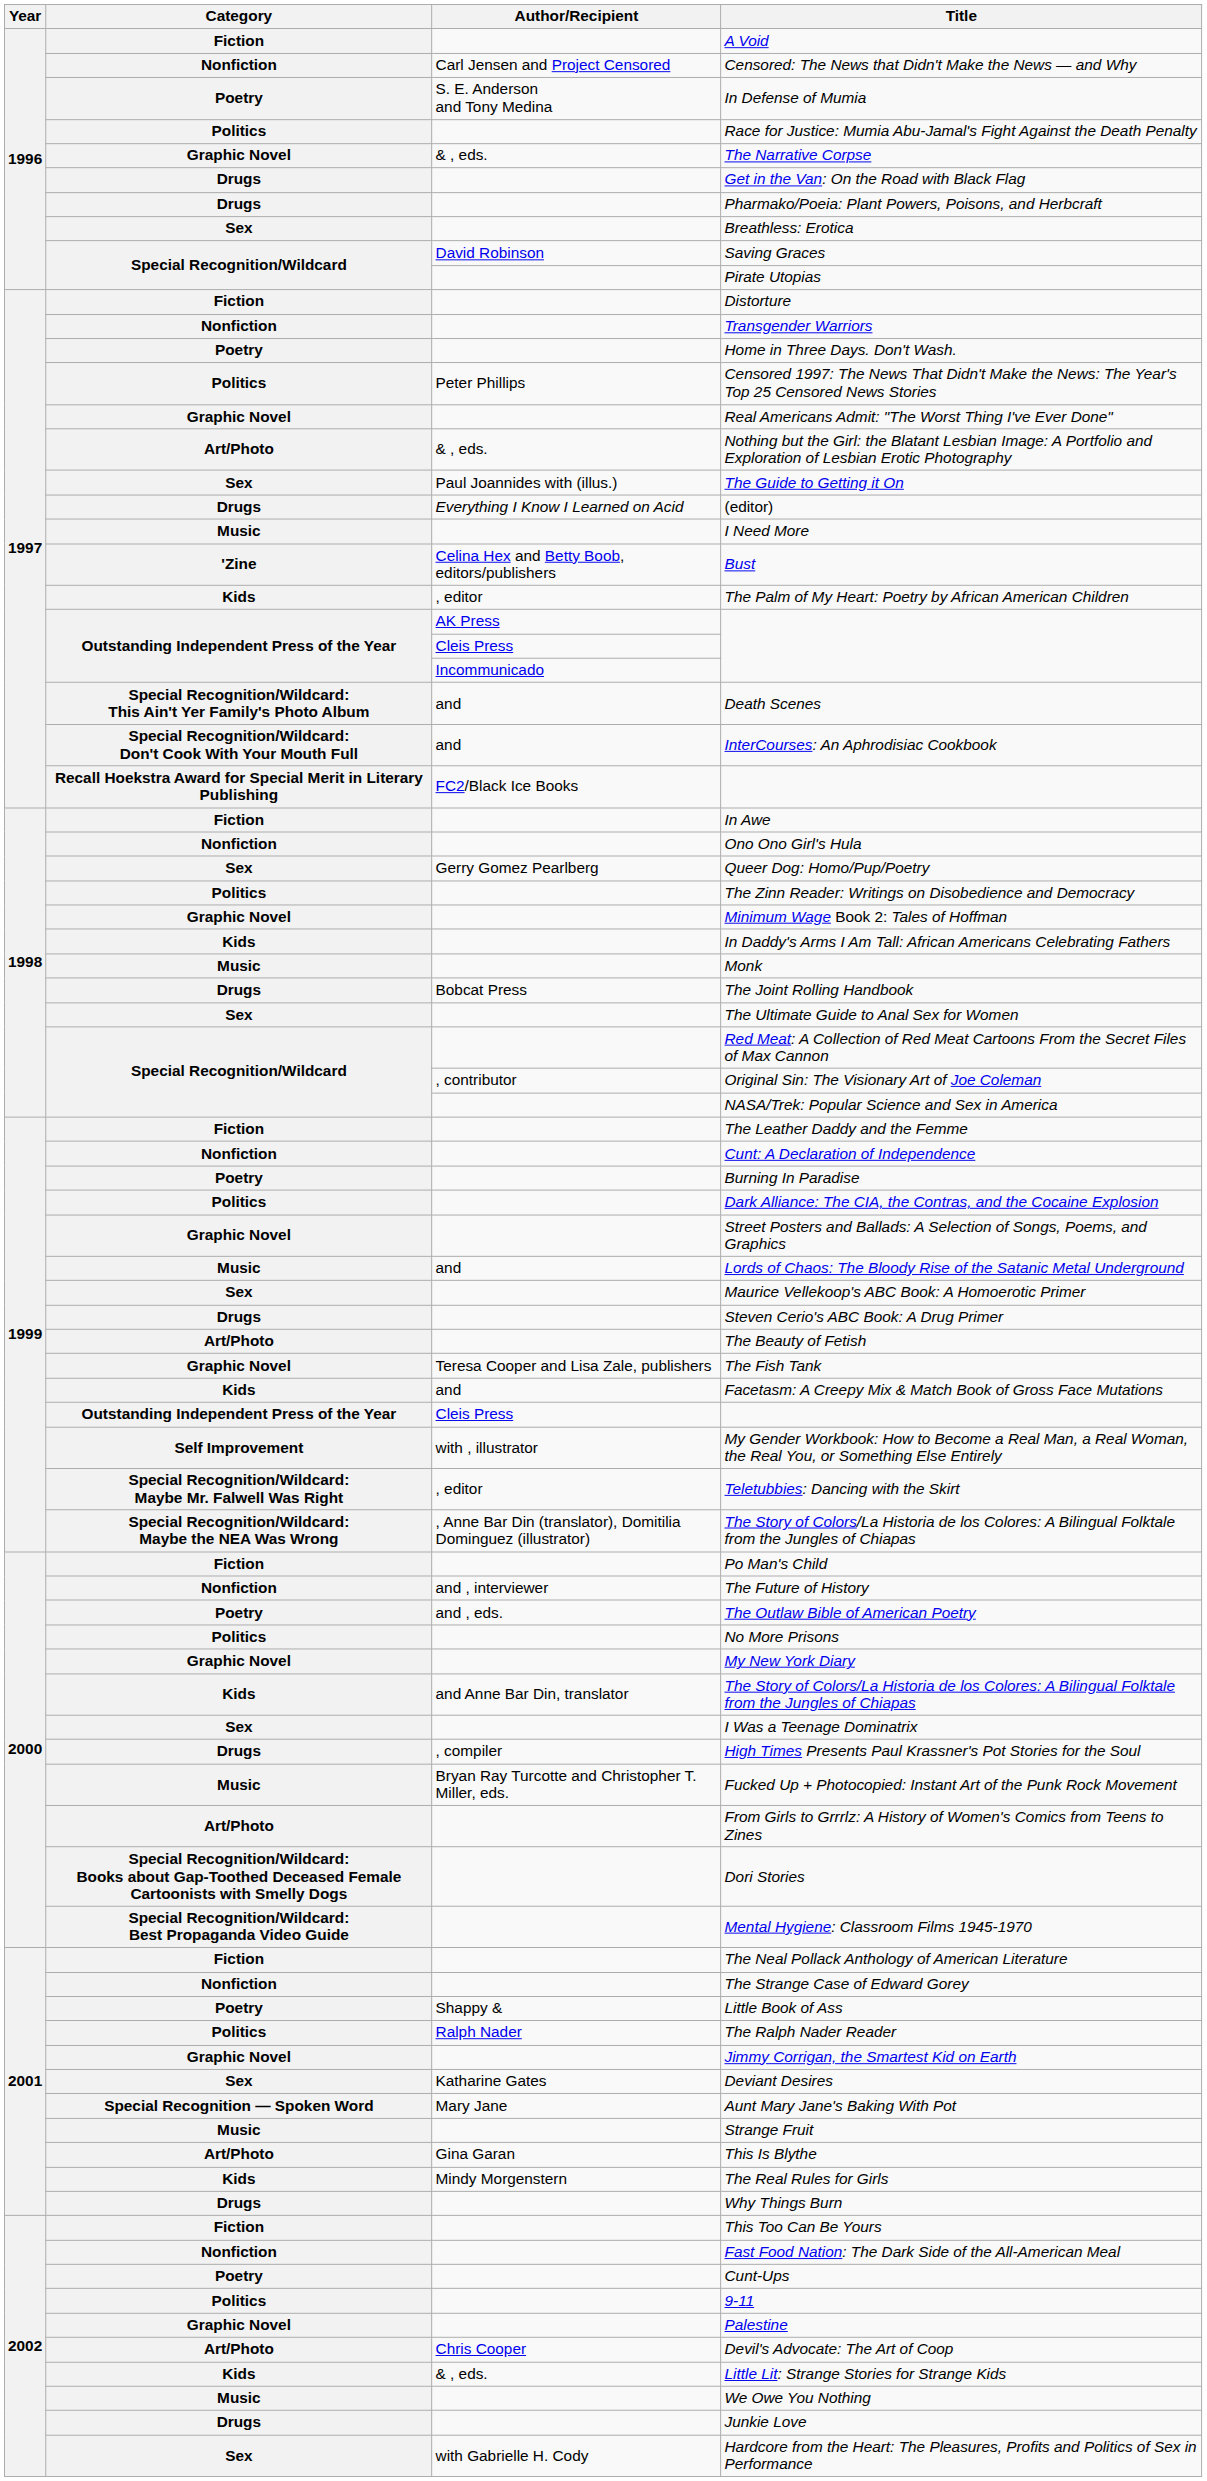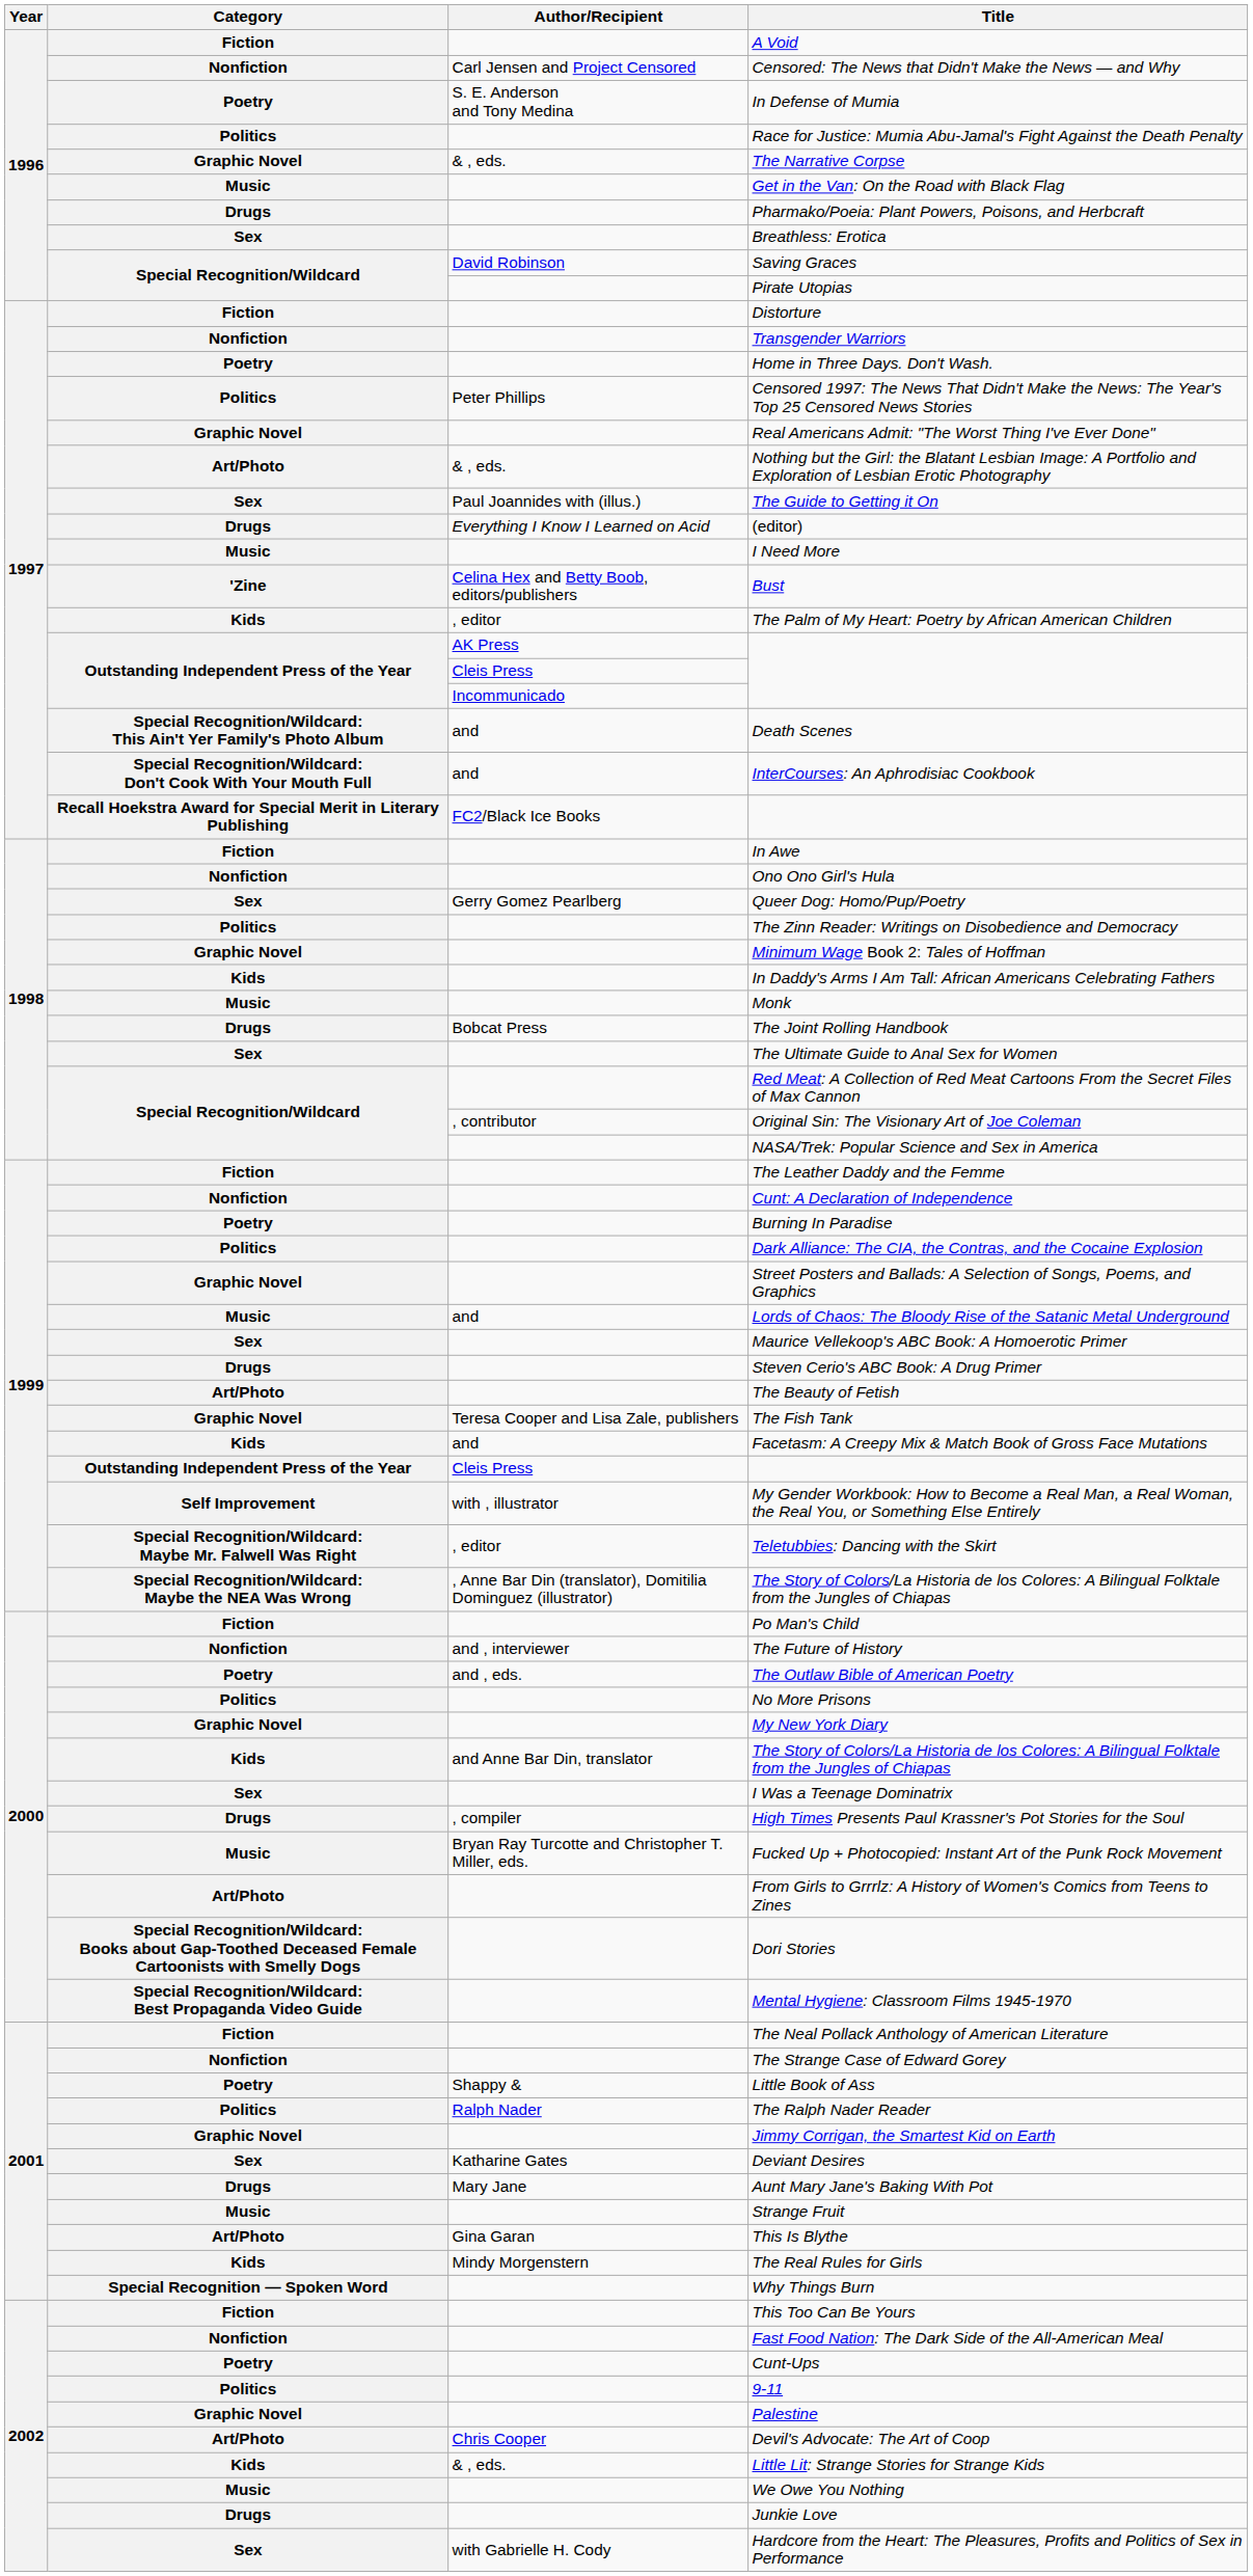 <table class="wikitable">
 <tr>
 <th>Year</th>
 <th>Category</th>
 <th>Author/Recipient</th>
 <th>Title</th>
 </tr>
 <tr>
 <th rowspan="10">1996</th>
 <th>Fiction</th>
 <td></td>
 <td><em><a href='#'>A Void</a></em></td>
 </tr>
 <tr>
 <th>Nonfiction</th>
 <td>Carl Jensen and <a href='#'>Project Censored</a></td>
 <td><em>Censored: The News that Didn't Make the News — and Why</em></td>
 </tr>
 <tr>
 <th>Poetry</th>
 <td>S. E. Anderson<br>and Tony Medina</td>
 <td><em>In Defense of Mumia</em></td>
 </tr>
 <tr>
 <th>Politics</th>
 <td></td>
 <td><em>Race for Justice: Mumia Abu-Jamal's Fight Against the Death Penalty</em></td>
 </tr>
 <tr>
 <th>Graphic Novel</th>
 <td> &  , eds.</td>
 <td><em><a href='#'>The Narrative Corpse</a></em></td>
 </tr>
 <tr>
-<th>Drugs</th>
+<th>Music</th>
 <td></td>
 <td><em><a href='#'>Get in the Van</a>: On the Road with Black Flag</em></td>
 </tr>
 <tr>
 <th>Drugs</th>
 <td></td>
 <td><em>Pharmako/Poeia: Plant Powers, Poisons, and Herbcraft</em></td>
 </tr>
 <tr>
 <th>Sex</th>
 <td></td>
 <td><em>Breathless: Erotica</em></td>
 </tr>
 <tr>
 <th rowspan="2"><strong>Special Recognition/Wildcard</strong></th>
 <td><a href='#'>David Robinson</a></td>
 <td><em>Saving Graces</em></td>
 </tr>
 <tr>
 <td></td>
 <td><em>Pirate Utopias</em></td>
 </tr>
 <tr>
 <th rowspan="17">1997</th>
 <th>Fiction</th>
 <td></td>
 <td><em>Distorture</em></td>
 </tr>
 <tr>
 <th>Nonfiction</th>
 <td></td>
 <td><em><a href='#'>Transgender Warriors</a></em></td>
 </tr>
 <tr>
 <th>Poetry</th>
 <td></td>
 <td><em>Home in Three Days. Don't Wash.</em></td>
 </tr>
 <tr>
 <th>Politics</th>
 <td>Peter Phillips</td>
 <td><em>Censored 1997: The News That Didn't Make the News: The Year's Top 25 Censored News Stories</em></td>
 </tr>
 <tr>
 <th>Graphic Novel</th>
 <td></td>
 <td><em>Real Americans Admit: "The Worst Thing I've Ever Done"</em></td>
 </tr>
 <tr>
 <th>Art/Photo</th>
 <td> & , eds.</td>
 <td><em>Nothing but the Girl: the Blatant Lesbian Image: A Portfolio and Exploration of Lesbian Erotic Photography</em></td>
 </tr>
 <tr>
 <th>Sex</th>
 <td>Paul Joannides with  (illus.)</td>
 <td><em><a href='#'>The Guide to Getting it On</a></em></td>
 </tr>
 <tr>
 <th>Drugs</th>
 <td><em>Everything I Know I Learned on Acid</em></td>
 <td> (editor)</td>
 </tr>
 <tr>
 <th>Music</th>
 <td></td>
 <td><em>I Need More</em></td>
 </tr>
 <tr>
 <th>'Zine</th>
 <td><a href='#'>Celina Hex</a> and <a href='#'>Betty Boob</a>, editors/publishers</td>
 <td><em><a href='#'>Bust</a></em></td>
 </tr>
 <tr>
 <th>Kids</th>
 <td>, editor</td>
 <td><em>The Palm of My Heart: Poetry by African American Children</em></td>
 </tr>
 <tr>
 <th rowspan=3>Outstanding Independent Press of the Year</th>
 <td><a href='#'>AK Press</a></td>
 <td rowspan=3></td>
 </tr>
 <tr>
 <td><a href='#'>Cleis Press</a></td>
 </tr>
 <tr>
 <td><a href='#'>Incommunicado</a></td>
 </tr>
 <tr>
 <th>Special Recognition/Wildcard:<br>This Ain't Yer Family's Photo Album</th>
 <td> and </td>
 <td><em>Death Scenes</em></td>
 </tr>
 <tr>
 <th>Special Recognition/Wildcard:<br>Don't Cook With Your Mouth Full</th>
 <td> and </td>
 <td><em><a href='#'>InterCourses</a>: An Aphrodisiac Cookbook</em></td>
 </tr>
 <tr>
 <th>Recall Hoekstra Award for Special Merit in Literary Publishing</th>
 <td><a href='#'>FC2</a>/Black Ice Books</td>
 <td></td>
 </tr>
 <tr>
 <th rowspan="12">1998</th>
 <th>Fiction</th>
 <td></td>
 <td><em>In Awe</em></td>
 </tr>
 <tr>
 <th>Nonfiction</th>
 <td></td>
 <td><em>Ono Ono Girl's Hula</em></td>
 </tr>
 <tr>
 <th>Sex</th>
 <td>Gerry Gomez Pearlberg</td>
 <td><em>Queer Dog: Homo/Pup/Poetry</em></td>
 </tr>
 <tr>
 <th>Politics</th>
 <td></td>
 <td><em>The Zinn Reader: Writings on Disobedience and Democracy</em></td>
 </tr>
 <tr>
 <th>Graphic Novel</th>
 <td></td>
 <td><em><a href='#'>Minimum Wage</a></em> Book 2: <em>Tales of Hoffman</em></td>
 </tr>
 <tr>
 <th>Kids</th>
 <td></td>
 <td><em>In Daddy's Arms I Am Tall: African Americans Celebrating Fathers</em></td>
 </tr>
 <tr>
 <th>Music</th>
 <td></td>
 <td><em>Monk</em></td>
 </tr>
 <tr>
 <th>Drugs</th>
 <td>Bobcat Press</td>
 <td><em>The Joint Rolling Handbook</em></td>
 </tr>
 <tr>
 <th>Sex</th>
 <td></td>
 <td><em>The Ultimate Guide to Anal Sex for Women</em></td>
 </tr>
 <tr>
 <th rowspan="3">Special Recognition/Wildcard</th>
 <td></td>
 <td><em><a href='#'>Red Meat</a>: A Collection of Red Meat Cartoons From the Secret Files of Max Cannon</em></td>
 </tr>
 <tr>
 <td>, contributor</td>
 <td><em>Original Sin: The Visionary Art of <a href='#'>Joe Coleman</a></em></td>
 </tr>
 <tr>
 <td></td>
 <td><em>NASA/Trek: Popular Science and Sex in America</em></td>
 </tr>
 <tr>
 <th rowspan="15">1999</th>
 <th>Fiction</th>
 <td></td>
 <td><em>The Leather Daddy and the Femme</em></td>
 </tr>
 <tr>
 <th>Nonfiction</th>
 <td></td>
 <td><em><a href='#'>Cunt: A Declaration of Independence</a></em></td>
 </tr>
 <tr>
 <th>Poetry</th>
 <td></td>
 <td><em>Burning In Paradise</em></td>
 </tr>
 <tr>
 <th>Politics</th>
 <td></td>
 <td><em><a href='#'>Dark Alliance: The CIA, the Contras, and the Cocaine Explosion</a></em></td>
 </tr>
 <tr>
 <th>Graphic Novel</th>
 <td></td>
 <td><em>Street Posters and Ballads: A Selection of Songs, Poems, and Graphics</em></td>
 </tr>
 <tr>
 <th>Music</th>
 <td> and </td>
 <td><em><a href='#'>Lords of Chaos: The Bloody Rise of the Satanic Metal Underground</a></em></td>
 </tr>
 <tr>
 <th>Sex</th>
 <td></td>
 <td><em>Maurice Vellekoop's ABC Book: A Homoerotic Primer</em></td>
 </tr>
 <tr>
 <th>Drugs</th>
 <td></td>
 <td><em>Steven Cerio's ABC Book: A Drug Primer</em></td>
 </tr>
 <tr>
 <th>Art/Photo</th>
 <td></td>
 <td><em>The Beauty of Fetish</em></td>
 </tr>
 <tr>
 <th>Graphic Novel</th>
 <td>Teresa Cooper and Lisa Zale, publishers</td>
 <td><em>The Fish Tank</em></td>
 </tr>
 <tr>
 <th>Kids</th>
 <td> and </td>
 <td><em>Facetasm: A Creepy Mix & Match Book of Gross Face Mutations</em></td>
 </tr>
 <tr>
 <th>Outstanding Independent Press of the Year</th>
 <td><a href='#'>Cleis Press</a></td>
 <td></td>
 </tr>
 <tr>
 <th>Self Improvement</th>
 <td> with , illustrator</td>
 <td><em>My Gender Workbook: How to Become a Real Man, a Real Woman, the Real You, or Something Else Entirely</em></td>
 </tr>
 <tr>
 <th>Special Recognition/Wildcard:<br>Maybe Mr. Falwell Was Right</th>
 <td>, editor</td>
 <td><em><a href='#'>Teletubbies</a>: Dancing with the Skirt</em></td>
 </tr>
 <tr>
 <th>Special Recognition/Wildcard:<br>Maybe the NEA Was Wrong</th>
 <td>, Anne Bar Din (translator), Domitilia Dominguez (illustrator)</td>
 <td><em><a href='#'>The Story of Colors</a>/La Historia de los Colores: A Bilingual Folktale from the Jungles of Chiapas</em></td>
 </tr>
 <tr>
 <th rowspan="12">2000</th>
 <th>Fiction</th>
 <td></td>
 <td><em>Po Man's Child</em></td>
 </tr>
 <tr>
 <th>Nonfiction</th>
 <td> and , interviewer</td>
 <td><em>The Future of History</em></td>
 </tr>
 <tr>
 <th>Poetry</th>
 <td> and , eds.</td>
 <td><em><a href='#'>The Outlaw Bible of American Poetry</a></em></td>
 </tr>
 <tr>
 <th>Politics</th>
 <td></td>
 <td><em>No More Prisons</em></td>
 </tr>
 <tr>
 <th>Graphic Novel</th>
 <td></td>
 <td><em><a href='#'>My New York Diary</a></em></td>
 </tr>
 <tr>
 <th>Kids</th>
 <td> and Anne Bar Din, translator</td>
 <td><em><a href='#'>The Story of Colors/La Historia de los Colores: A Bilingual Folktale from the Jungles of Chiapas</a></em></td>
 </tr>
 <tr>
 <th>Sex</th>
 <td></td>
 <td><em>I Was a Teenage Dominatrix</em></td>
 </tr>
 <tr>
 <th>Drugs</th>
 <td>, compiler</td>
 <td><em><a href='#'>High Times</a> Presents Paul Krassner's Pot Stories for the Soul</em></td>
 </tr>
 <tr>
 <th>Music</th>
 <td>Bryan Ray Turcotte and Christopher T. Miller, eds.</td>
 <td><em>Fucked Up + Photocopied: Instant Art of the Punk Rock Movement</em></td>
 </tr>
 <tr>
 <th>Art/Photo</th>
 <td></td>
 <td><em>From Girls to Grrrlz: A History of Women's Comics from Teens to Zines</em></td>
 </tr>
 <tr>
 <th>Special Recognition/Wildcard:<br>Books about Gap-Toothed Deceased Female Cartoonists with Smelly Dogs</th>
 <td></td>
 <td><em>Dori Stories</em></td>
 </tr>
 <tr>
 <th>Special Recognition/Wildcard:<br>Best Propaganda Video Guide</th>
 <td></td>
 <td><em><a href='#'>Mental Hygiene</a>: Classroom Films 1945-1970</em></td>
 </tr>
 <tr>
 <th rowspan="11">2001</th>
 <th>Fiction</th>
 <td></td>
 <td><em>The Neal Pollack Anthology of American Literature</em></td>
 </tr>
 <tr>
 <th>Nonfiction</th>
 <td></td>
 <td><em>The Strange Case of Edward Gorey</em></td>
 </tr>
 <tr>
 <th>Poetry</th>
 <td>Shappy & </td>
 <td><em>Little Book of Ass</em></td>
 </tr>
 <tr>
 <th>Politics</th>
 <td><a href='#'>Ralph Nader</a></td>
 <td><em>The Ralph Nader Reader</em></td>
 </tr>
 <tr>
 <th>Graphic Novel</th>
 <td></td>
 <td><em><a href='#'>Jimmy Corrigan, the Smartest Kid on Earth</a></em></td>
 </tr>
 <tr>
 <th>Sex</th>
 <td>Katharine Gates</td>
 <td><em>Deviant Desires</em></td>
 </tr>
 <tr>
-<th>Special Recognition — Spoken Word</th>
+<th>Drugs</th>
 <td>Mary Jane</td>
 <td><em>Aunt Mary Jane's Baking With Pot</em></td>
 </tr>
 <tr>
 <th>Music</th>
 <td></td>
 <td><em>Strange Fruit</em></td>
 </tr>
 <tr>
 <th>Art/Photo</th>
 <td>Gina Garan</td>
 <td><em>This Is Blythe</em></td>
 </tr>
 <tr>
 <th>Kids</th>
 <td>Mindy Morgenstern</td>
 <td><em>The Real Rules for Girls</em></td>
 </tr>
 <tr>
-<th>Drugs</th>
+<th>Special Recognition — Spoken Word</th>
 <td></td>
 <td><em>Why Things Burn</em></td>
 </tr>
 <tr>
 <th rowspan="10">2002</th>
 <th>Fiction</th>
 <td></td>
 <td><em>This Too Can Be Yours</em></td>
 </tr>
 <tr>
 <th>Nonfiction</th>
 <td></td>
 <td><em><a href='#'>Fast Food Nation</a>: The Dark Side of the All-American Meal</em></td>
 </tr>
 <tr>
 <th>Poetry</th>
 <td></td>
 <td><em>Cunt-Ups</em></td>
 </tr>
 <tr>
 <th>Politics</th>
 <td></td>
 <td><em><a href='#'>9-11</a></em></td>
 </tr>
 <tr>
 <th>Graphic Novel</th>
 <td></td>
 <td><em><a href='#'>Palestine</a></em></td>
 </tr>
 <tr>
 <th>Art/Photo</th>
 <td><a href='#'>Chris Cooper</a></td>
 <td><em>Devil's Advocate: The Art of Coop</em></td>
 </tr>
 <tr>
 <th>Kids</th>
 <td> & , eds.</td>
 <td><em><a href='#'>Little Lit</a>: Strange Stories for Strange Kids</em></td>
 </tr>
 <tr>
 <th>Music</th>
 <td></td>
 <td><em>We Owe You Nothing</em></td>
 </tr>
 <tr>
 <th>Drugs</th>
 <td></td>
 <td><em>Junkie Love</em></td>
 </tr>
 <tr>
 <th>Sex</th>
 <td> with Gabrielle H. Cody</td>
 <td><em>Hardcore from the Heart: The Pleasures, Profits and Politics of Sex in Performance</em></td>
 </tr>
 </table>
